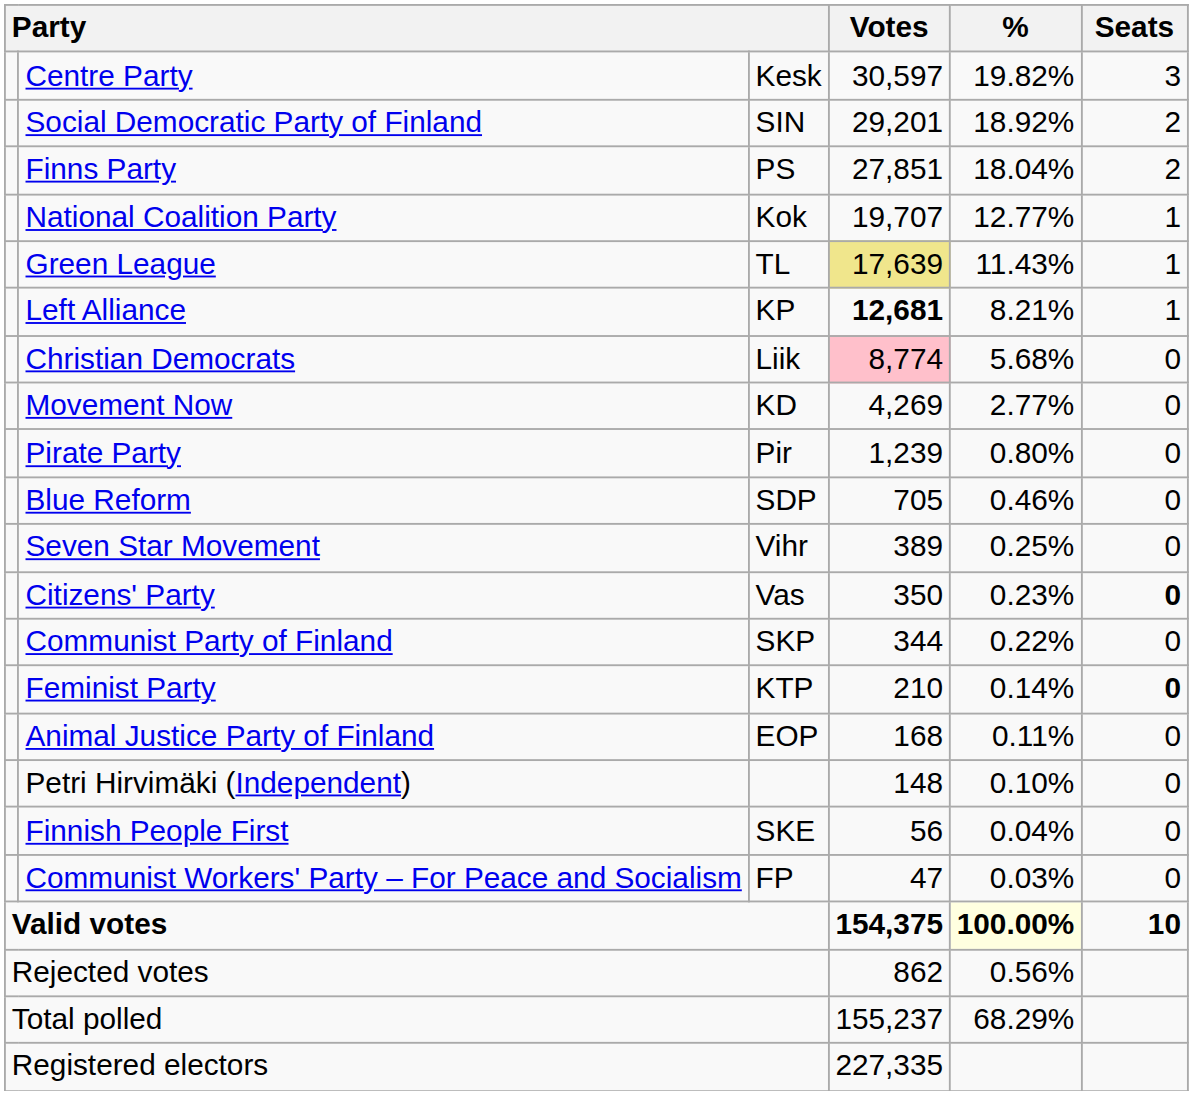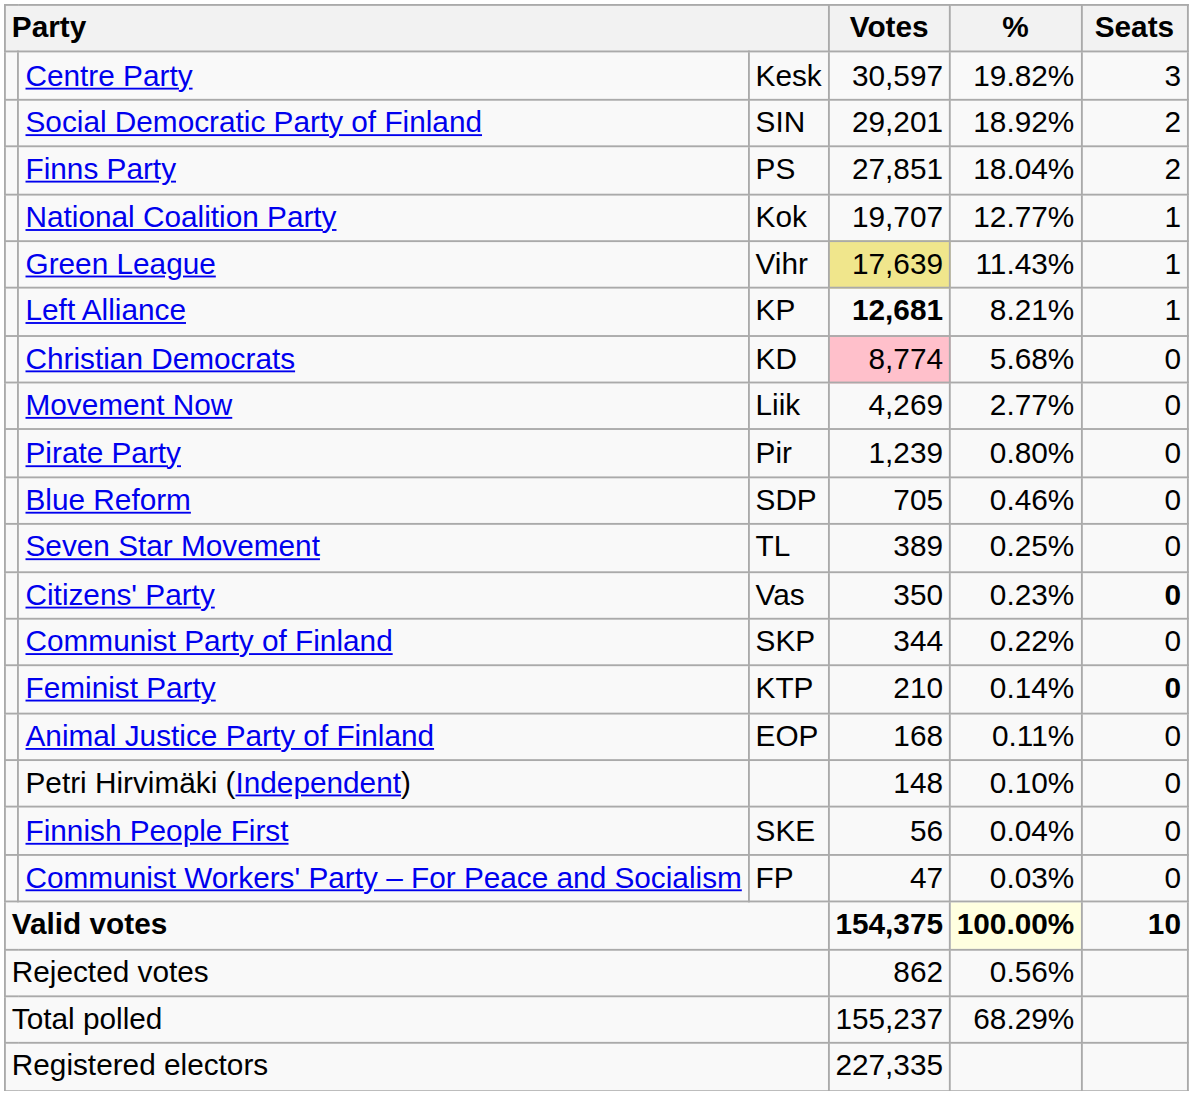 <table class="wikitable" border="1" style="text-align:right;">
 <tr>
 <th style="text-align:left;" colspan=3>Party</th>
 <th align=center width="50">Votes</th>
 <th align=center width="50">%</th>
 <th align=center width="50">Seats</th>
 </tr>
 <tr>
 <td></td>
 <td align=left><a href='#'>Centre Party</a></td>
 <td align=left>Kesk</td>
 <td>30,597</td>
 <td>19.82%</td>
 <td>3</td>
 </tr>
 <tr>
 <td></td>
 <td align=left style="white-space: nowrap;"><a href='#'>Social Democratic Party of Finland</a></td>
 <td align=left>SIN</td>
 <td>29,201</td>
 <td>18.92%</td>
 <td>2</td>
 </tr>
 <tr>
 <td></td>
 <td align=left><a href='#'>Finns Party</a></td>
 <td align=left>PS</td>
 <td>27,851</td>
 <td>18.04%</td>
 <td>2</td>
 </tr>
 <tr>
 <td></td>
 <td align=left><a href='#'>National Coalition Party</a></td>
 <td align=left>Kok</td>
 <td>19,707</td>
 <td>12.77%</td>
 <td>1</td>
 </tr>
 <tr>
 <td></td>
 <td align=left><a href='#'>Green League</a></td>
-<td align=left>TL</td>
+<td align=left>Vihr</td>
 <td style="background: khaki;">17,639</td>
 <td>11.43%</td>
 <td>1</td>
 </tr>
 <tr>
 <td></td>
 <td align=left><a href='#'>Left Alliance</a></td>
 <td align=left>KP</td>
 <td><strong>12,681</strong></td>
 <td>8.21%</td>
 <td>1</td>
 </tr>
 <tr>
 <td></td>
 <td align=left><a href='#'>Christian Democrats</a></td>
-<td align=left>Liik</td>
+<td align=left>KD</td>
 <td style="background: pink;">8,774</td>
 <td>5.68%</td>
 <td>0</td>
 </tr>
 <tr>
 <td></td>
 <td align=left><a href='#'>Movement Now</a></td>
-<td align=left>KD</td>
+<td align=left>Liik</td>
 <td>4,269</td>
 <td>2.77%</td>
 <td>0</td>
 </tr>
 <tr>
 <td></td>
 <td align=left><a href='#'>Pirate Party</a></td>
 <td align=left>Pir</td>
 <td>1,239</td>
 <td>0.80%</td>
 <td>0</td>
 </tr>
 <tr>
 <td></td>
 <td align=left><a href='#'>Blue Reform</a></td>
 <td align=left>SDP</td>
 <td>705</td>
 <td>0.46%</td>
 <td>0</td>
 </tr>
 <tr>
 <td></td>
 <td align=left><a href='#'>Seven Star Movement</a></td>
-<td align=left>Vihr</td>
+<td align=left>TL</td>
 <td>389</td>
 <td>0.25%</td>
 <td>0</td>
 </tr>
 <tr>
 <td></td>
 <td align=left><a href='#'>Citizens' Party</a></td>
 <td align=left>Vas</td>
 <td>350</td>
 <td>0.23%</td>
 <td><strong>0</strong></td>
 </tr>
 <tr>
 <td></td>
 <td align=left><a href='#'>Communist Party of Finland</a></td>
 <td align=left>SKP</td>
 <td>344</td>
 <td>0.22%</td>
 <td>0</td>
 </tr>
 <tr>
 <td></td>
 <td align=left><a href='#'>Feminist Party</a></td>
 <td align=left>KTP</td>
 <td>210</td>
 <td>0.14%</td>
 <td><strong>0</strong></td>
 </tr>
 <tr>
 <td></td>
 <td align=left><a href='#'>Animal Justice Party of Finland</a></td>
 <td align=left>EOP</td>
 <td>168</td>
 <td>0.11%</td>
 <td>0</td>
 </tr>
 <tr>
 <td></td>
 <td align=left>Petri Hirvimäki (<a href='#'>Independent</a>)</td>
 <td align=left></td>
 <td>148</td>
 <td>0.10%</td>
 <td>0</td>
 </tr>
 <tr>
 <td></td>
 <td align=left><a href='#'>Finnish People First</a></td>
 <td align=left>SKE</td>
 <td>56</td>
 <td>0.04%</td>
 <td>0</td>
 </tr>
 <tr>
 <td></td>
 <td align=left><a href='#'>Communist Workers' Party – For Peace and Socialism</a></td>
 <td align=left>FP</td>
 <td>47</td>
 <td>0.03%</td>
 <td>0</td>
 </tr>
 <tr style="font-weight:bold">
 <td align=left colspan=3>Valid votes</td>
 <td>154,375</td>
 <td style="background: lightyellow;">100.00%</td>
 <td>10</td>
 </tr>
 <tr>
 <td align=left colspan=3>Rejected votes</td>
 <td>862</td>
 <td>0.56%</td>
 <td></td>
 </tr>
 <tr>
 <td align=left colspan=3>Total polled</td>
 <td>155,237</td>
 <td>68.29%</td>
 <td></td>
 </tr>
 <tr>
 <td align=left colspan=3>Registered electors</td>
 <td>227,335</td>
 <td></td>
 <td></td>
 </tr>
 </table>
